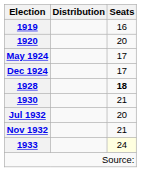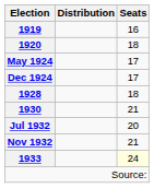 <table class=wikitable style="font-size:90%; text-align:center">
 <tr>
 <th>Election</th>
 <th>Distribution</th>
 <th>Seats</th>
 </tr>
 <tr>
 <th><a href='#'>1919</a></th>
 <td align=left>               </td>
 <td>16</td>
 </tr>
 <tr>
 <th><a href='#'>1920</a></th>
 <td align=left>                 </td>
-<td>20</td>
+<td>18</td>
 </tr>
 <tr>
 <th><a href='#'>May 1924</a></th>
 <td align=left>                </td>
 <td>17</td>
 </tr>
 <tr>
 <th><a href='#'>Dec 1924</a></th>
 <td align=left>                 </td>
 <td>17</td>
 </tr>
 <tr>
 <th><a href='#'>1928</a></th>
 <td align=left>                 </td>
-<td><strong>18</strong></td>
+<td>18</td>
 </tr>
 <tr>
 <th><a href='#'>1930</a></th>
 <td align=left>                    </td>
 <td>21</td>
 </tr>
 <tr>
 <th><a href='#'>Jul 1932</a></th>
 <td align=left>                     </td>
 <td>20</td>
 </tr>
 <tr>
 <th><a href='#'>Nov 1932</a></th>
 <td align=left>                    </td>
 <td>21</td>
 </tr>
 <tr>
 <th><a href='#'>1933</a></th>
 <td align=left>                       </td>
 <td style="background: lightyellow;">24</td>
 </tr>
 <tr>
 <td colspan=3 align=right>Source: </td>
 </tr>
 </table>
